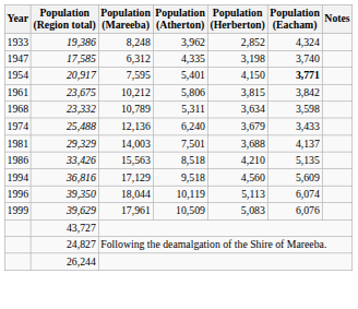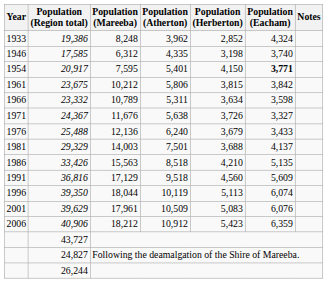 <table class="wikitable" style="text-align:right;">
 <tr>
 <th>Year</th>
 <th>Population<br>(Region total)</th>
 <th>Population<br>(Mareeba)</th>
 <th>Population<br>(Atherton)</th>
 <th>Population<br>(Herberton)</th>
 <th>Population<br>(Eacham)</th>
 <th>Notes</th>
 </tr>
 <tr>
 <td>1933</td>
 <td><em>19,386</em></td>
 <td>8,248</td>
 <td>3,962</td>
 <td>2,852</td>
 <td>4,324</td>
 <td></td>
 </tr>
 <tr>
-<td>1947</td>
+<td>1946</td>
 <td><em>17,585</em></td>
 <td>6,312</td>
 <td>4,335</td>
 <td>3,198</td>
 <td>3,740</td>
 <td></td>
 </tr>
 <tr>
 <td>1954</td>
 <td><em>20,917</em></td>
 <td>7,595</td>
 <td>5,401</td>
 <td>4,150</td>
 <td><strong>3,771</strong></td>
 <td></td>
 </tr>
 <tr>
 <td>1961</td>
 <td><em>23,675</em></td>
 <td>10,212</td>
 <td>5,806</td>
 <td>3,815</td>
 <td>3,842</td>
 <td></td>
 </tr>
 <tr>
-<td>1968</td>
+<td>1966</td>
 <td><em>23,332</em></td>
 <td>10,789</td>
 <td>5,311</td>
 <td>3,634</td>
 <td>3,598</td>
 <td></td>
 </tr>
 <tr>
-<td>1974</td>
+<td>1971</td>
+<td><em>24,367</em></td>
+<td>11,676</td>
+<td>5,638</td>
+<td>3,726</td>
+<td>3,327</td>
+<td></td>
+</tr>
+<tr>
+<td>1976</td>
 <td><em>25,488</em></td>
 <td>12,136</td>
 <td>6,240</td>
 <td>3,679</td>
 <td>3,433</td>
 <td></td>
 </tr>
 <tr>
 <td>1981</td>
 <td><em>29,329</em></td>
 <td>14,003</td>
 <td>7,501</td>
 <td>3,688</td>
 <td>4,137</td>
 <td></td>
 </tr>
 <tr>
 <td>1986</td>
 <td><em>33,426</em></td>
 <td>15,563</td>
 <td>8,518</td>
 <td>4,210</td>
 <td>5,135</td>
 <td></td>
 </tr>
 <tr>
-<td>1994</td>
+<td>1991</td>
 <td><em>36,816</em></td>
 <td>17,129</td>
 <td>9,518</td>
 <td>4,560</td>
 <td>5,609</td>
 <td></td>
 </tr>
 <tr>
 <td>1996</td>
 <td><em>39,350</em></td>
 <td>18,044</td>
 <td>10,119</td>
 <td>5,113</td>
 <td>6,074</td>
 <td></td>
 </tr>
 <tr>
-<td>1999</td>
+<td>2001</td>
 <td><em>39,629</em></td>
 <td>17,961</td>
 <td>10,509</td>
 <td>5,083</td>
 <td>6,076</td>
+<td></td>
+</tr>
+<tr>
+<td>2006</td>
+<td><em>40,906</em></td>
+<td>18,212</td>
+<td>10,912</td>
+<td>5,423</td>
+<td>6,359</td>
 <td></td>
 </tr>
 <tr>
 <td></td>
 <td>43,727</td>
 <td colspan=5 style="text-align: left;"></td>
 </tr>
 <tr>
 <td></td>
 <td>24,827</td>
 <td colspan=5 style="text-align: left;">Following the deamalgation of the Shire of Mareeba.</td>
 </tr>
 <tr>
 <td></td>
 <td>26,244</td>
 <td colspan=5 style="text-align: left;"></td>
 </tr>
 </table>
